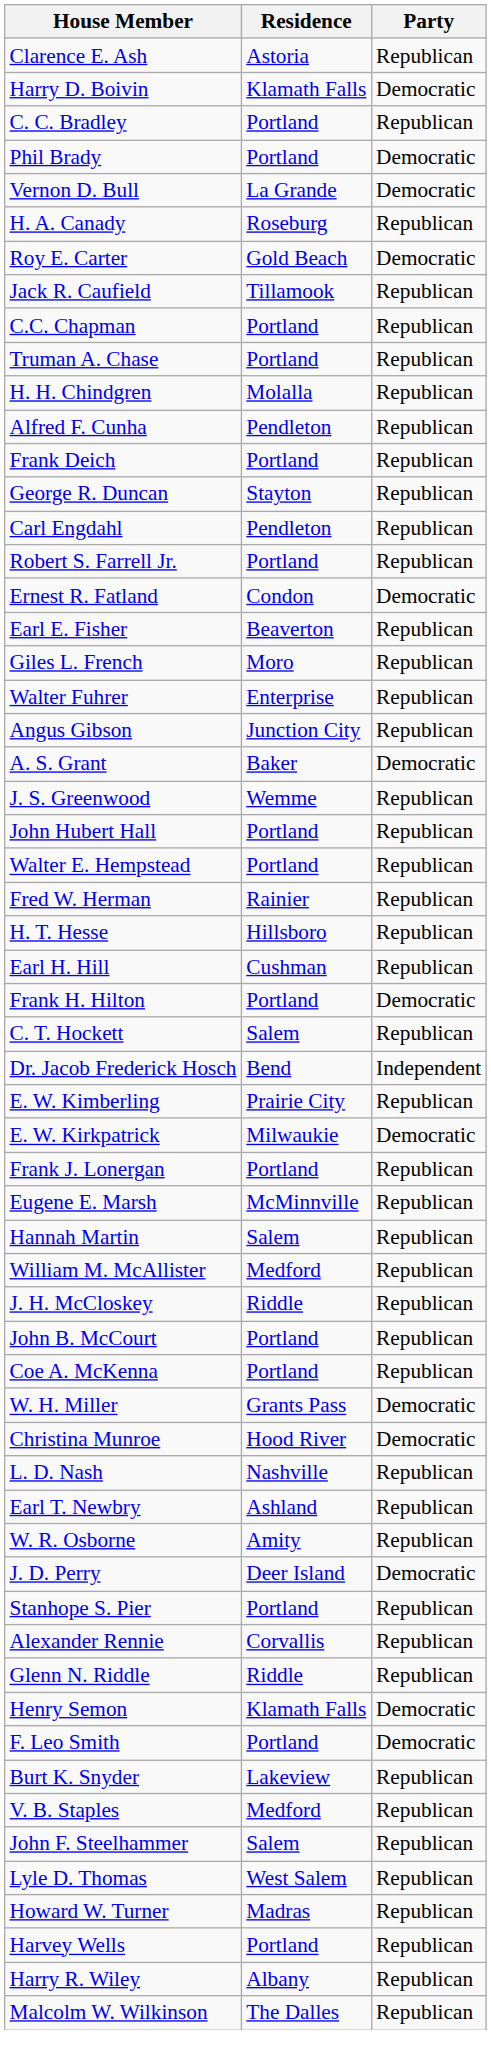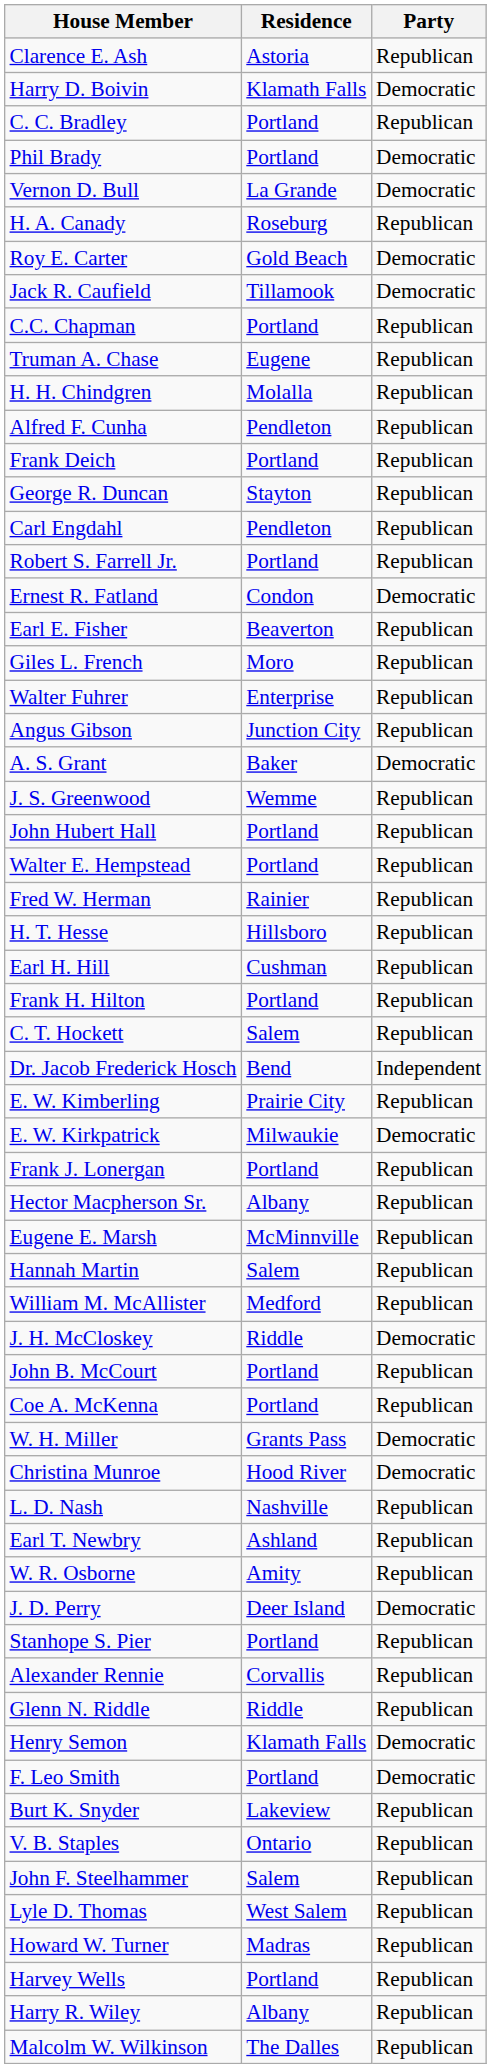 <table class="wikitable">
 <tr>
 <th>House Member</th>
 <th>Residence</th>
 <th>Party</th>
 </tr>
 <tr>
 <td><a href='#'>Clarence E. Ash</a></td>
 <td><a href='#'>Astoria</a></td>
 <td>Republican</td>
 </tr>
 <tr>
 <td><a href='#'>Harry D. Boivin</a></td>
 <td><a href='#'>Klamath Falls</a></td>
 <td>Democratic</td>
 </tr>
 <tr>
 <td><a href='#'>C. C. Bradley</a></td>
 <td><a href='#'>Portland</a></td>
 <td>Republican</td>
 </tr>
 <tr>
 <td><a href='#'>Phil Brady</a></td>
 <td><a href='#'>Portland</a></td>
 <td>Democratic</td>
 </tr>
 <tr>
 <td><a href='#'>Vernon D. Bull</a></td>
 <td><a href='#'>La Grande</a></td>
 <td>Democratic</td>
 </tr>
 <tr>
 <td><a href='#'>H. A. Canady</a></td>
 <td><a href='#'>Roseburg</a></td>
 <td>Republican</td>
 </tr>
 <tr>
 <td><a href='#'>Roy E. Carter</a></td>
 <td><a href='#'>Gold Beach</a></td>
 <td>Democratic</td>
 </tr>
 <tr>
 <td><a href='#'>Jack R. Caufield</a></td>
 <td><a href='#'>Tillamook</a></td>
-<td>Republican</td>
+<td>Democratic</td>
 </tr>
 <tr>
 <td><a href='#'>C.C. Chapman</a></td>
 <td><a href='#'>Portland</a></td>
 <td>Republican</td>
 </tr>
 <tr>
 <td><a href='#'>Truman A. Chase</a></td>
-<td><a href='#'>Portland</a></td>
+<td><a href='#'>Eugene</a></td>
 <td>Republican</td>
 </tr>
 <tr>
 <td><a href='#'>H. H. Chindgren</a></td>
 <td><a href='#'>Molalla</a></td>
 <td>Republican</td>
 </tr>
 <tr>
 <td><a href='#'>Alfred F. Cunha</a></td>
 <td><a href='#'>Pendleton</a></td>
 <td>Republican</td>
 </tr>
 <tr>
 <td><a href='#'>Frank Deich</a></td>
 <td><a href='#'>Portland</a></td>
 <td>Republican</td>
 </tr>
 <tr>
 <td><a href='#'>George R. Duncan</a></td>
 <td><a href='#'>Stayton</a></td>
 <td>Republican</td>
 </tr>
 <tr>
 <td><a href='#'>Carl Engdahl</a></td>
 <td><a href='#'>Pendleton</a></td>
 <td>Republican</td>
 </tr>
 <tr>
 <td><a href='#'>Robert S. Farrell Jr.</a></td>
 <td><a href='#'>Portland</a></td>
 <td>Republican</td>
 </tr>
 <tr>
 <td><a href='#'>Ernest R. Fatland</a></td>
 <td><a href='#'>Condon</a></td>
 <td>Democratic</td>
 </tr>
 <tr>
 <td><a href='#'>Earl E. Fisher</a></td>
 <td><a href='#'>Beaverton</a></td>
 <td>Republican</td>
 </tr>
 <tr>
 <td><a href='#'>Giles L. French</a></td>
 <td><a href='#'>Moro</a></td>
 <td>Republican</td>
 </tr>
 <tr>
 <td><a href='#'>Walter Fuhrer</a></td>
 <td><a href='#'>Enterprise</a></td>
 <td>Republican</td>
 </tr>
 <tr>
 <td><a href='#'>Angus Gibson</a></td>
 <td><a href='#'>Junction City</a></td>
 <td>Republican</td>
 </tr>
 <tr>
 <td><a href='#'>A. S. Grant</a></td>
 <td><a href='#'>Baker</a></td>
 <td>Democratic</td>
 </tr>
 <tr>
 <td><a href='#'>J. S. Greenwood</a></td>
 <td><a href='#'>Wemme</a></td>
 <td>Republican</td>
 </tr>
 <tr>
 <td><a href='#'>John Hubert Hall</a></td>
 <td><a href='#'>Portland</a></td>
 <td>Republican</td>
 </tr>
 <tr>
 <td><a href='#'>Walter E. Hempstead</a></td>
 <td><a href='#'>Portland</a></td>
 <td>Republican</td>
 </tr>
 <tr>
 <td><a href='#'>Fred W. Herman</a></td>
 <td><a href='#'>Rainier</a></td>
 <td>Republican</td>
 </tr>
 <tr>
 <td><a href='#'>H. T. Hesse</a></td>
 <td><a href='#'>Hillsboro</a></td>
 <td>Republican</td>
 </tr>
 <tr>
 <td><a href='#'>Earl H. Hill</a></td>
 <td><a href='#'>Cushman</a></td>
 <td>Republican</td>
 </tr>
 <tr>
 <td><a href='#'>Frank H. Hilton</a></td>
 <td><a href='#'>Portland</a></td>
-<td>Democratic</td>
+<td>Republican</td>
 </tr>
 <tr>
 <td><a href='#'>C. T. Hockett</a></td>
 <td><a href='#'>Salem</a></td>
 <td>Republican</td>
 </tr>
 <tr>
 <td><a href='#'>Dr. Jacob Frederick Hosch</a></td>
 <td><a href='#'>Bend</a></td>
 <td>Independent</td>
 </tr>
 <tr>
 <td><a href='#'>E. W. Kimberling</a></td>
 <td><a href='#'>Prairie City</a></td>
 <td>Republican</td>
 </tr>
 <tr>
 <td><a href='#'>E. W. Kirkpatrick</a></td>
 <td><a href='#'>Milwaukie</a></td>
 <td>Democratic</td>
 </tr>
 <tr>
 <td><a href='#'>Frank J. Lonergan</a></td>
 <td><a href='#'>Portland</a></td>
 <td>Republican</td>
 </tr>
 <tr>
+<td><a href='#'>Hector Macpherson Sr.</a></td>
+<td><a href='#'>Albany</a></td>
+<td>Republican</td>
+</tr>
+<tr>
 <td><a href='#'>Eugene E. Marsh</a></td>
 <td><a href='#'>McMinnville</a></td>
 <td>Republican</td>
 </tr>
 <tr>
 <td><a href='#'>Hannah Martin</a></td>
 <td><a href='#'>Salem</a></td>
 <td>Republican</td>
 </tr>
 <tr>
 <td><a href='#'>William M. McAllister</a></td>
 <td><a href='#'>Medford</a></td>
 <td>Republican</td>
 </tr>
 <tr>
 <td><a href='#'>J. H. McCloskey</a></td>
 <td><a href='#'>Riddle</a></td>
-<td>Republican</td>
+<td>Democratic</td>
 </tr>
 <tr>
 <td><a href='#'>John B. McCourt</a></td>
 <td><a href='#'>Portland</a></td>
 <td>Republican</td>
 </tr>
 <tr>
 <td><a href='#'>Coe A. McKenna</a></td>
 <td><a href='#'>Portland</a></td>
 <td>Republican</td>
 </tr>
 <tr>
 <td><a href='#'>W. H. Miller</a></td>
 <td><a href='#'>Grants Pass</a></td>
 <td>Democratic</td>
 </tr>
 <tr>
 <td><a href='#'>Christina Munroe</a></td>
 <td><a href='#'>Hood River</a></td>
 <td>Democratic</td>
 </tr>
 <tr>
 <td><a href='#'>L. D. Nash</a></td>
 <td><a href='#'>Nashville</a></td>
 <td>Republican</td>
 </tr>
 <tr>
 <td><a href='#'>Earl T. Newbry</a></td>
 <td><a href='#'>Ashland</a></td>
 <td>Republican</td>
 </tr>
 <tr>
 <td><a href='#'>W. R. Osborne</a></td>
 <td><a href='#'>Amity</a></td>
 <td>Republican</td>
 </tr>
 <tr>
 <td><a href='#'>J. D. Perry</a></td>
 <td><a href='#'>Deer Island</a></td>
 <td>Democratic</td>
 </tr>
 <tr>
 <td><a href='#'>Stanhope S. Pier</a></td>
 <td><a href='#'>Portland</a></td>
 <td>Republican</td>
 </tr>
 <tr>
 <td><a href='#'>Alexander Rennie</a></td>
 <td><a href='#'>Corvallis</a></td>
 <td>Republican</td>
 </tr>
 <tr>
 <td><a href='#'>Glenn N. Riddle</a></td>
 <td><a href='#'>Riddle</a></td>
 <td>Republican</td>
 </tr>
 <tr>
 <td><a href='#'>Henry Semon</a></td>
 <td><a href='#'>Klamath Falls</a></td>
 <td>Democratic</td>
 </tr>
 <tr>
 <td><a href='#'>F. Leo Smith</a></td>
 <td><a href='#'>Portland</a></td>
 <td>Democratic</td>
 </tr>
 <tr>
 <td><a href='#'>Burt K. Snyder</a></td>
 <td><a href='#'>Lakeview</a></td>
 <td>Republican</td>
 </tr>
 <tr>
 <td><a href='#'>V. B. Staples</a></td>
-<td><a href='#'>Medford</a></td>
+<td><a href='#'>Ontario</a></td>
 <td>Republican</td>
 </tr>
 <tr>
 <td><a href='#'>John F. Steelhammer</a></td>
 <td><a href='#'>Salem</a></td>
 <td>Republican</td>
 </tr>
 <tr>
 <td><a href='#'>Lyle D. Thomas</a></td>
 <td><a href='#'>West Salem</a></td>
 <td>Republican</td>
 </tr>
 <tr>
 <td><a href='#'>Howard W. Turner</a></td>
 <td><a href='#'>Madras</a></td>
 <td>Republican</td>
 </tr>
 <tr>
 <td><a href='#'>Harvey Wells</a></td>
 <td><a href='#'>Portland</a></td>
 <td>Republican</td>
 </tr>
 <tr>
 <td><a href='#'>Harry R. Wiley</a></td>
 <td><a href='#'>Albany</a></td>
 <td>Republican</td>
 </tr>
 <tr>
 <td><a href='#'>Malcolm W. Wilkinson</a></td>
 <td><a href='#'>The Dalles</a></td>
 <td>Republican</td>
 </tr>
 </table>
